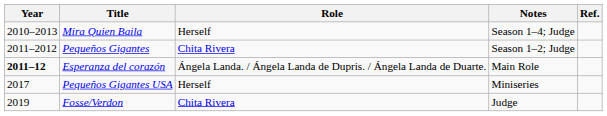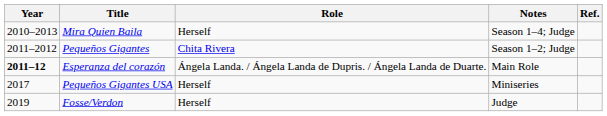 <table class="wikitable sortable">
 <tr>
 <th>Year</th>
 <th>Title</th>
 <th>Role</th>
 <th>Notes</th>
 <th>Ref.</th>
 </tr>
 <tr>
 <td>2010–2013</td>
 <td><em><a href='#'>Mira Quien Baila</a></em></td>
 <td>Herself</td>
 <td>Season 1–4; Judge</td>
 <td></td>
 </tr>
 <tr>
 <td>2011–2012</td>
 <td><em><a href='#'>Pequeños Gigantes</a></em></td>
 <td><a href='#'>Chita Rivera</a></td>
 <td>Season 1–2; Judge</td>
 <td></td>
 </tr>
 <tr>
 <td><strong>2011–12</strong></td>
 <td><em><a href='#'>Esperanza del corazón</a></em></td>
 <td>Ángela Landa. / Ángela Landa de Dupris. / Ángela Landa de Duarte.</td>
 <td>Main Role</td>
 <td></td>
 </tr>
 <tr>
 <td>2017</td>
 <td><em><a href='#'>Pequeños Gigantes USA</a></em></td>
 <td>Herself</td>
 <td>Miniseries</td>
 <td></td>
 </tr>
 <tr>
 <td>2019</td>
 <td><em><a href='#'>Fosse/Verdon</a></em></td>
-<td><a href='#'>Chita Rivera</a></td>
+<td>Herself</td>
 <td>Judge</td>
 <td></td>
 </tr>
 </table>
